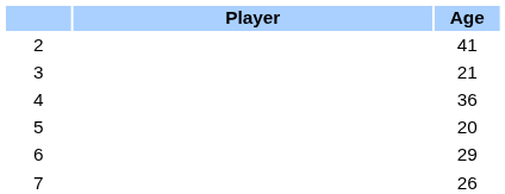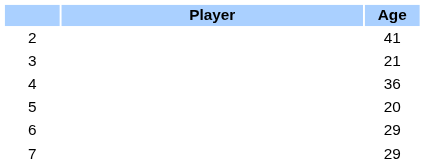 <table class="sortable" border="0" cellspacing="2" cellpadding="2">
 <tr style="background-color:#AAD0FF">
 <th width=8%></th>
 <th width=44%>Player</th>
 <th width=8%>Age</th>
 </tr>
 <tr>
 <td style="text-align: center;">2</td>
 <td></td>
 <td style="text-align: center;">41</td>
 </tr>
 <tr>
 <td style="text-align: center;">3</td>
 <td></td>
 <td style="text-align: center;">21</td>
 </tr>
 <tr>
 <td style="text-align: center;">4</td>
 <td></td>
 <td style="text-align: center;">36</td>
 </tr>
 <tr>
 <td style="text-align: center;">5</td>
 <td></td>
 <td style="text-align: center;">20</td>
 </tr>
 <tr>
 <td style="text-align: center;">6</td>
 <td></td>
 <td style="text-align: center;">29</td>
 </tr>
 <tr>
 <td style="text-align: center;">7</td>
 <td></td>
-<td style="text-align: center;">26</td>
+<td style="text-align: center;">29</td>
 </tr>
 </table>
